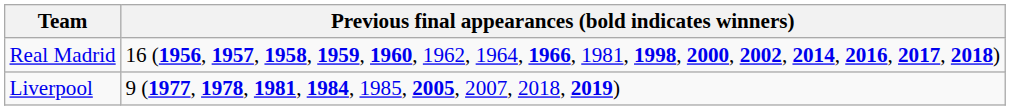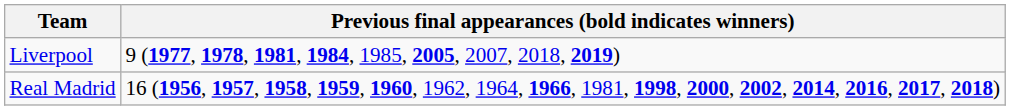 <table class="wikitable plainrowheaders">
 <tr>
 <th scope="col">Team</th>
 <th scope="col">Previous final appearances (bold indicates winners)</th>
 </tr>
 <tr>
+<td> <a href='#'>Liverpool</a></td>
+<td>9 (<strong><a href='#'>1977</a></strong>, <strong><a href='#'>1978</a></strong>, <strong><a href='#'>1981</a></strong>, <strong><a href='#'>1984</a></strong>, <a href='#'>1985</a>, <strong><a href='#'>2005</a></strong>, <a href='#'>2007</a>, <a href='#'>2018</a>, <strong><a href='#'>2019</a></strong>)</td>
+</tr>
+<tr>
 <td> <a href='#'>Real Madrid</a></td>
 <td>16 (<strong><a href='#'>1956</a></strong>, <strong><a href='#'>1957</a></strong>, <strong><a href='#'>1958</a></strong>, <strong><a href='#'>1959</a></strong>, <strong><a href='#'>1960</a></strong>, <a href='#'>1962</a>, <a href='#'>1964</a>, <strong><a href='#'>1966</a></strong>, <a href='#'>1981</a>, <strong><a href='#'>1998</a></strong>, <strong><a href='#'>2000</a></strong>, <strong><a href='#'>2002</a></strong>, <strong><a href='#'>2014</a></strong>, <strong><a href='#'>2016</a></strong>, <strong><a href='#'>2017</a></strong>, <strong><a href='#'>2018</a></strong>)</td>
 </tr>
-<tr>
-<td> <a href='#'>Liverpool</a></td>
-<td>9 (<strong><a href='#'>1977</a></strong>, <strong><a href='#'>1978</a></strong>, <strong><a href='#'>1981</a></strong>, <strong><a href='#'>1984</a></strong>, <a href='#'>1985</a>, <strong><a href='#'>2005</a></strong>, <a href='#'>2007</a>, <a href='#'>2018</a>, <strong><a href='#'>2019</a></strong>)</td>
-</tr>
 </table>
